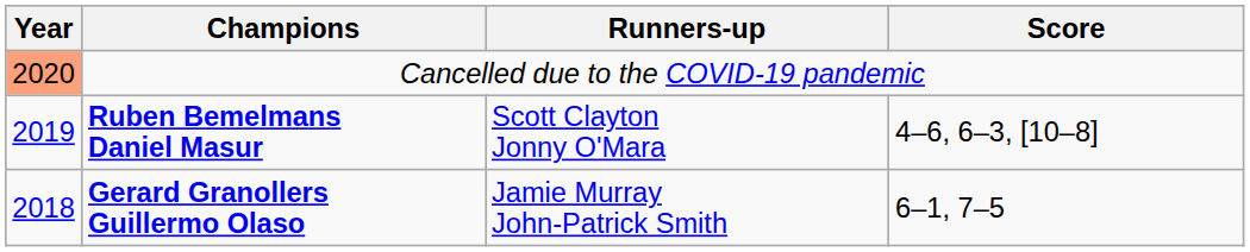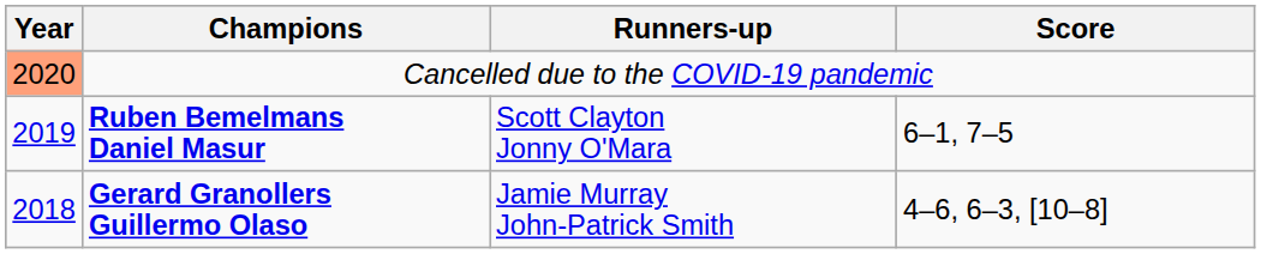 <table class="wikitable" style="font-size:90%">
 <tr>
 <th>Year</th>
 <th width="200">Champions</th>
 <th width="200">Runners-up</th>
 <th width="175">Score</th>
 </tr>
 <tr>
 <td style="background: lightsalmon;">2020</td>
 <td Colspan=4 style="text-align: center"><em>Cancelled due to the <a href='#'>COVID-19 pandemic</a></em></td>
 </tr>
 <tr>
 <td><a href='#'>2019</a></td>
 <td> <strong><a href='#'>Ruben Bemelmans</a></strong><br> <strong><a href='#'>Daniel Masur</a></strong></td>
 <td> <a href='#'>Scott Clayton</a><br> <a href='#'>Jonny O'Mara</a></td>
-<td>4–6, 6–3, [10–8]</td>
+<td>6–1, 7–5</td>
 </tr>
 <tr>
 <td><a href='#'>2018</a></td>
 <td> <strong><a href='#'>Gerard Granollers</a></strong><br> <strong><a href='#'>Guillermo Olaso</a></strong></td>
 <td> <a href='#'>Jamie Murray</a><br> <a href='#'>John-Patrick Smith</a></td>
-<td>6–1, 7–5</td>
+<td>4–6, 6–3, [10–8]</td>
 </tr>
 </table>
